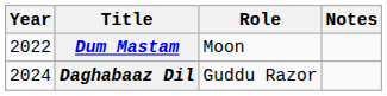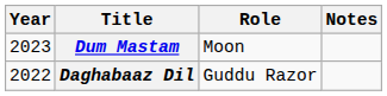 <table class="wikitable plainrowheaders">
 <tr>
 <th scope="col">Year</th>
 <th scope="col">Title</th>
 <th scope="col">Role</th>
 <th scope="col">Notes</th>
 </tr>
 <tr>
-<td>2022</td>
+<td>2023</td>
 <th scope="row"><em><a href='#'>Dum Mastam</a></em></th>
 <td>Moon</td>
 <td></td>
 </tr>
 <tr>
-<td>2024</td>
+<td>2022</td>
 <th scope="row"><em>Daghabaaz Dil</em></th>
 <td>Guddu Razor</td>
 <td></td>
 </tr>
 </table>
